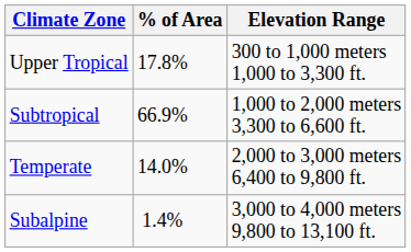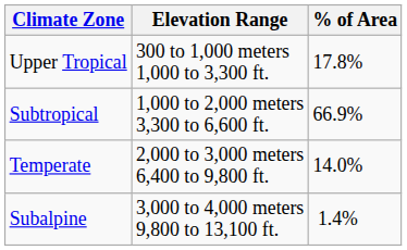 <table class="wikitable">
 <tr>
 <th><a href='#'>Climate Zone</a></th>
+<th>Elevation Range</th>
 <th>% of Area</th>
-<th>Elevation Range</th>
 </tr>
 <tr>
 <td>Upper <a href='#'>Tropical</a></td>
+<td>300 to 1,000 meters<br>1,000 to 3,300 ft.</td>
 <td>17.8%</td>
-<td>300 to 1,000 meters<br>1,000 to 3,300 ft.</td>
 </tr>
 <tr>
 <td><a href='#'>Subtropical</a></td>
+<td>1,000 to 2,000 meters<br>3,300 to 6,600 ft.</td>
 <td>66.9%</td>
-<td>1,000 to 2,000 meters<br>3,300 to 6,600 ft.</td>
 </tr>
 <tr>
 <td><a href='#'>Temperate</a></td>
+<td>2,000 to 3,000 meters<br>6,400 to 9,800 ft.</td>
 <td>14.0%</td>
-<td>2,000 to 3,000 meters<br>6,400 to 9,800 ft.</td>
 </tr>
 <tr>
 <td><a href='#'>Subalpine</a></td>
+<td>3,000 to 4,000 meters<br>9,800 to 13,100 ft.</td>
 <td> 1.4%</td>
-<td>3,000 to 4,000 meters<br>9,800 to 13,100 ft.</td>
 </tr>
 </table>
